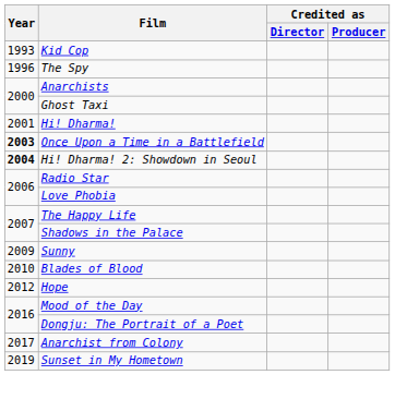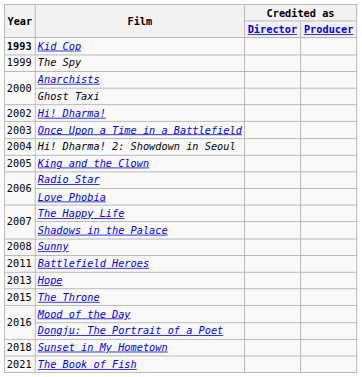 <table class="wikitable sortable">
 <tr>
 <th rowspan="2" style="width:33px;">Year</th>
 <th rowspan="2">Film</th>
 <th colspan="2">Credited as</th>
 </tr>
 <tr>
 <th width=65><a href='#'>Director</a></th>
 <th width=65><a href='#'>Producer</a></th>
 </tr>
 <tr>
-<td>1993</td>
+<td><strong>1993</strong></td>
 <td><em><a href='#'>Kid Cop</a></em></td>
 <td></td>
 <td></td>
 </tr>
 <tr>
-<td>1996</td>
+<td>1999</td>
 <td><em>The Spy</em></td>
 <td></td>
 <td></td>
 </tr>
 <tr>
 <td rowspan=2>2000</td>
 <td><em><a href='#'>Anarchists</a></em></td>
 <td></td>
 <td></td>
 </tr>
 <tr>
 <td><em>Ghost Taxi</em></td>
 <td></td>
 <td></td>
 </tr>
 <tr>
-<td>2001</td>
+<td>2002</td>
 <td><em><a href='#'>Hi! Dharma!</a></em></td>
 <td></td>
 <td></td>
 </tr>
 <tr>
-<td><strong>2003</strong></td>
+<td>2003</td>
 <td><em><a href='#'>Once Upon a Time in a Battlefield</a></em></td>
 <td></td>
 <td></td>
 </tr>
 <tr>
-<td><strong>2004</strong></td>
+<td>2004</td>
 <td><em>Hi! Dharma! 2: Showdown in Seoul</em></td>
+<td></td>
+<td></td>
+</tr>
+<tr>
+<td>2005</td>
+<td><em><a href='#'>King and the Clown</a></em></td>
 <td></td>
 <td></td>
 </tr>
 <tr>
 <td rowspan=2>2006</td>
 <td><em><a href='#'>Radio Star</a></em></td>
 <td></td>
 <td></td>
 </tr>
 <tr>
 <td><em><a href='#'>Love Phobia</a></em></td>
 <td></td>
 <td></td>
 </tr>
 <tr>
 <td rowspan=2>2007</td>
 <td><em><a href='#'>The Happy Life</a></em></td>
 <td></td>
 <td></td>
 </tr>
 <tr>
 <td><em><a href='#'>Shadows in the Palace</a></em></td>
 <td></td>
 <td></td>
 </tr>
 <tr>
-<td>2009</td>
+<td>2008</td>
 <td><em><a href='#'>Sunny</a></em></td>
 <td></td>
 <td></td>
 </tr>
 <tr>
-<td>2010</td>
-<td><em><a href='#'>Blades of Blood</a></em></td>
+<td>2011</td>
+<td><em><a href='#'>Battlefield Heroes</a></em></td>
 <td></td>
 <td></td>
 </tr>
 <tr>
-<td>2012</td>
+<td>2013</td>
 <td><em><a href='#'>Hope</a></em></td>
+<td></td>
+<td></td>
+</tr>
+<tr>
+<td>2015</td>
+<td><em><a href='#'>The Throne</a></em></td>
 <td></td>
 <td></td>
 </tr>
 <tr>
 <td rowspan=2>2016</td>
 <td><em><a href='#'>Mood of the Day</a></em></td>
 <td></td>
 <td></td>
 </tr>
 <tr>
 <td><em><a href='#'>Dongju: The Portrait of a Poet</a></em></td>
 <td></td>
 <td></td>
 </tr>
 <tr>
-<td>2017</td>
-<td><em><a href='#'>Anarchist from Colony</a></em></td>
+<td>2018</td>
+<td><em><a href='#'>Sunset in My Hometown</a></em></td>
 <td></td>
 <td></td>
 </tr>
 <tr>
-<td>2019</td>
-<td><em><a href='#'>Sunset in My Hometown</a></em></td>
+<td>2021</td>
+<td><em><a href='#'>The Book of Fish</a></em></td>
 <td></td>
 <td></td>
 </tr>
 </table>
